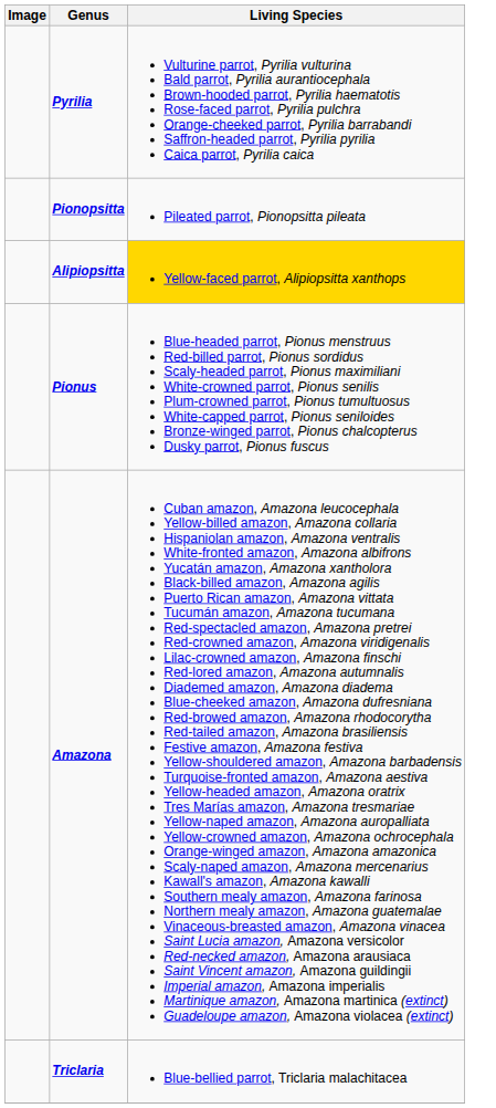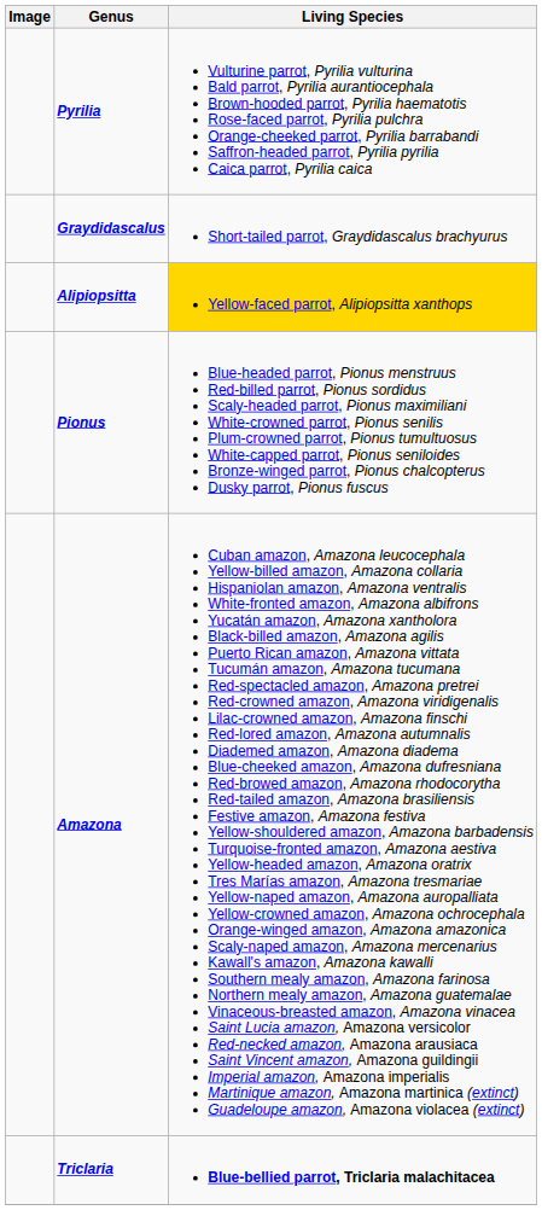 <table class="wikitable">
 <tr>
 <th>Image</th>
 <th>Genus</th>
 <th>Living Species</th>
 </tr>
 <tr>
 <td></td>
 <td><strong><em><a href='#'>Pyrilia</a></em></strong> </td>
 <td><br><ul><li><a href='#'>Vulturine parrot</a>, <em>Pyrilia vulturina</em></li><li><a href='#'>Bald parrot</a>, <em>Pyrilia aurantiocephala</em></li><li><a href='#'>Brown-hooded parrot</a>, <em>Pyrilia haematotis</em></li><li><a href='#'>Rose-faced parrot</a>, <em>Pyrilia pulchra</em></li><li><a href='#'>Orange-cheeked parrot</a>, <em>Pyrilia barrabandi</em></li><li><a href='#'>Saffron-headed parrot</a>, <em>Pyrilia pyrilia</em></li><li><a href='#'>Caica parrot</a>, <em>Pyrilia caica</em></li></ul></td>
 </tr>
 <tr>
 <td></td>
-<td><strong><em><a href='#'>Pionopsitta</a></em></strong> </td>
-<td><br><ul><li><a href='#'>Pileated parrot</a>, <em>Pionopsitta pileata</em></li></ul></td>
+<td><strong><em><a href='#'>Graydidascalus</a></em></strong> </td>
+<td><br><ul><li><a href='#'>Short-tailed parrot</a>, <em>Graydidascalus brachyurus</em></li></ul></td>
 </tr>
 <tr>
 <td></td>
 <td><strong><em><a href='#'>Alipiopsitta</a></em></strong> </td>
 <td style="background: gold;"><br><ul><li><a href='#'>Yellow-faced parrot</a>, <em>Alipiopsitta xanthops</em></li></ul></td>
 </tr>
 <tr>
 <td></td>
 <td><strong><em><a href='#'>Pionus</a></em></strong> </td>
 <td><br><ul><li><a href='#'>Blue-headed parrot</a>, <em>Pionus menstruus</em></li><li><a href='#'>Red-billed parrot</a>, <em>Pionus sordidus</em></li><li><a href='#'>Scaly-headed parrot</a>, <em>Pionus maximiliani</em></li><li><a href='#'>White-crowned parrot</a>, <em>Pionus senilis</em></li><li><a href='#'>Plum-crowned parrot</a>, <em>Pionus tumultuosus</em></li><li><a href='#'>White-capped parrot</a>, <em>Pionus seniloides</em></li><li><a href='#'>Bronze-winged parrot</a>, <em>Pionus chalcopterus</em></li><li><a href='#'>Dusky parrot</a>, <em>Pionus fuscus</em></li></ul></td>
 </tr>
 <tr>
 <td></td>
 <td><strong><em><a href='#'>Amazona</a></em></strong> </td>
 <td><br><ul><li><a href='#'>Cuban amazon</a>, <em>Amazona leucocephala</em></li><li><a href='#'>Yellow-billed amazon</a>, <em>Amazona collaria</em></li><li><a href='#'>Hispaniolan amazon</a>, <em>Amazona ventralis</em></li><li><a href='#'>White-fronted amazon</a>, <em>Amazona albifrons</em></li><li><a href='#'>Yucatán amazon</a>, <em>Amazona xantholora</em></li><li><a href='#'>Black-billed amazon</a>, <em>Amazona agilis</em></li><li><a href='#'>Puerto Rican amazon</a>, <em>Amazona vittata</em></li><li><a href='#'>Tucumán amazon</a>, <em>Amazona tucumana</em></li><li><a href='#'>Red-spectacled amazon</a>, <em>Amazona pretrei</em></li><li><a href='#'>Red-crowned amazon</a>, <em>Amazona viridigenalis</em></li><li><a href='#'>Lilac-crowned amazon</a>, <em>Amazona finschi</em></li><li><a href='#'>Red-lored amazon</a>, <em>Amazona autumnalis</em></li><li><a href='#'>Diademed amazon</a>, <em>Amazona diadema</em></li><li><a href='#'>Blue-cheeked amazon</a>, <em>Amazona dufresniana</em></li><li><a href='#'>Red-browed amazon</a>, <em>Amazona rhodocorytha</em></li><li><a href='#'>Red-tailed amazon</a>, <em>Amazona brasiliensis</em></li><li><a href='#'>Festive amazon</a>, <em>Amazona festiva</em></li><li><a href='#'>Yellow-shouldered amazon</a>, <em>Amazona barbadensis</em></li><li><a href='#'>Turquoise-fronted amazon</a>, <em>Amazona aestiva</em></li><li><a href='#'>Yellow-headed amazon</a>, <em>Amazona oratrix</em></li><li><a href='#'>Tres Marías amazon</a>, <em>Amazona tresmariae</em></li><li><a href='#'>Yellow-naped amazon</a>, <em>Amazona auropalliata</em></li><li><a href='#'>Yellow-crowned amazon</a>, <em>Amazona ochrocephala</em></li><li><a href='#'>Orange-winged amazon</a>, <em>Amazona amazonica</em></li><li><a href='#'>Scaly-naped amazon</a>, <em>Amazona mercenarius</em></li><li><a href='#'>Kawall's amazon</a>, <em>Amazona kawalli</em></li><li><a href='#'>Southern mealy amazon</a>, <em>Amazona farinosa</em></li><li><a href='#'>Northern mealy amazon</a>, <em>Amazona guatemalae</em></li><li><a href='#'>Vinaceous-breasted amazon</a>, <em>Amazona vinacea</li><li><a href='#'>Saint Lucia amazon</a>, </em>Amazona versicolor<em></li><li><a href='#'>Red-necked amazon</a>, </em>Amazona arausiaca<em></li><li><a href='#'>Saint Vincent amazon</a>, </em>Amazona guildingii<em></li><li><a href='#'>Imperial amazon</a>, </em>Amazona imperialis<em></li><li><a href='#'>Martinique amazon</a>, </em>Amazona martinica<em> (<a href='#'>extinct</a>)</li><li><a href='#'>Guadeloupe amazon</a>, </em>Amazona violacea<em> (<a href='#'>extinct</a>)</li></ul></td>
 </tr>
 <tr>
 <td></td>
 <td><strong><em><a href='#'>Triclaria</a></em></strong> </td>
-<td><br><ul><li><a href='#'>Blue-bellied parrot</a>, </em>Triclaria malachitacea<em></li></ul></td>
+<td><strong><br><ul><li><a href='#'>Blue-bellied parrot</a>, </em>Triclaria malachitacea<em></li></ul></strong></td>
 </tr>
 <tr>
 </tr>
 </table>
